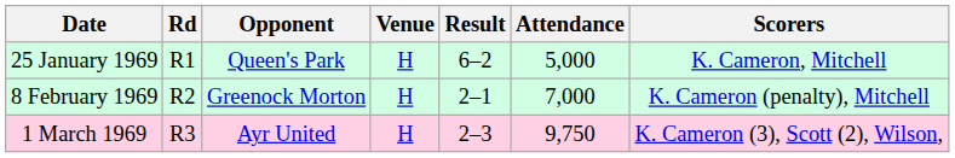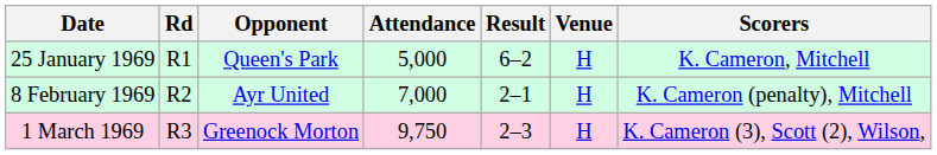 <table class="wikitable sortable" style="font-size:95%; text-align:center">
 <tr>
 <th>Date</th>
 <th>Rd</th>
 <th>Opponent</th>
+<th>Attendance</th>
+<th>Result</th>
 <th>Venue</th>
-<th>Result</th>
-<th>Attendance</th>
 <th>Scorers</th>
 </tr>
 <tr bgcolor = "#d0ffe3">
 <td>25 January 1969</td>
 <td>R1</td>
 <td><a href='#'>Queen's Park</a></td>
+<td>5,000</td>
+<td>6–2</td>
 <td><a href='#'>H</a></td>
-<td>6–2</td>
-<td>5,000</td>
 <td><a href='#'>K. Cameron</a>, <a href='#'>Mitchell</a></td>
 </tr>
 <tr bgcolor = "#d0ffe3">
 <td>8 February 1969</td>
 <td>R2</td>
-<td><a href='#'>Greenock Morton</a></td>
+<td><a href='#'>Ayr United</a></td>
+<td>7,000</td>
+<td>2–1</td>
 <td><a href='#'>H</a></td>
-<td>2–1</td>
-<td>7,000</td>
 <td><a href='#'>K. Cameron</a> (penalty), <a href='#'>Mitchell</a></td>
 </tr>
 <tr bgcolor = "#ffd0e3">
 <td>1 March 1969</td>
 <td>R3</td>
-<td><a href='#'>Ayr United</a></td>
+<td><a href='#'>Greenock Morton</a></td>
+<td>9,750</td>
+<td>2–3</td>
 <td><a href='#'>H</a></td>
-<td>2–3</td>
-<td>9,750</td>
 <td><a href='#'>K. Cameron</a> (3), <a href='#'>Scott</a> (2), <a href='#'>Wilson</a>,</td>
 </tr>
 </table>
